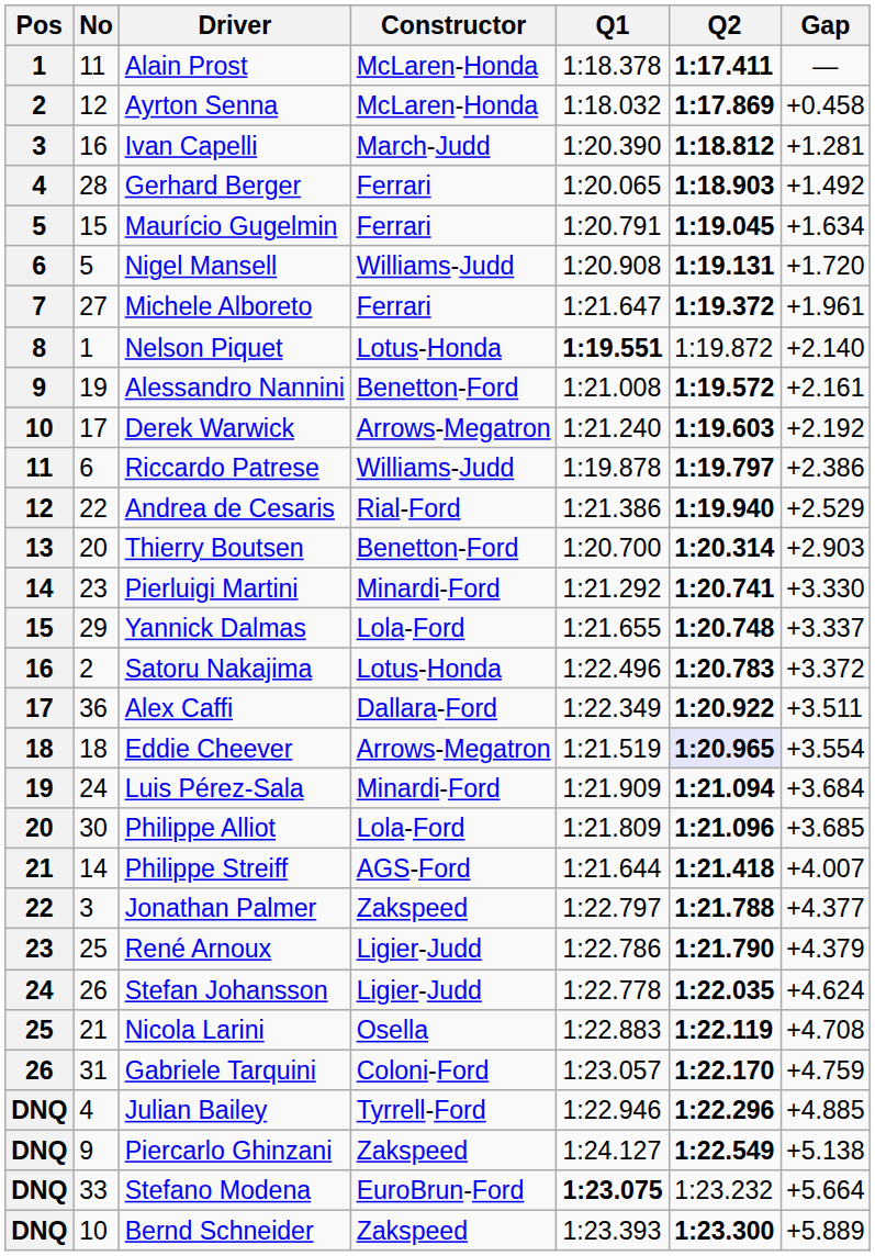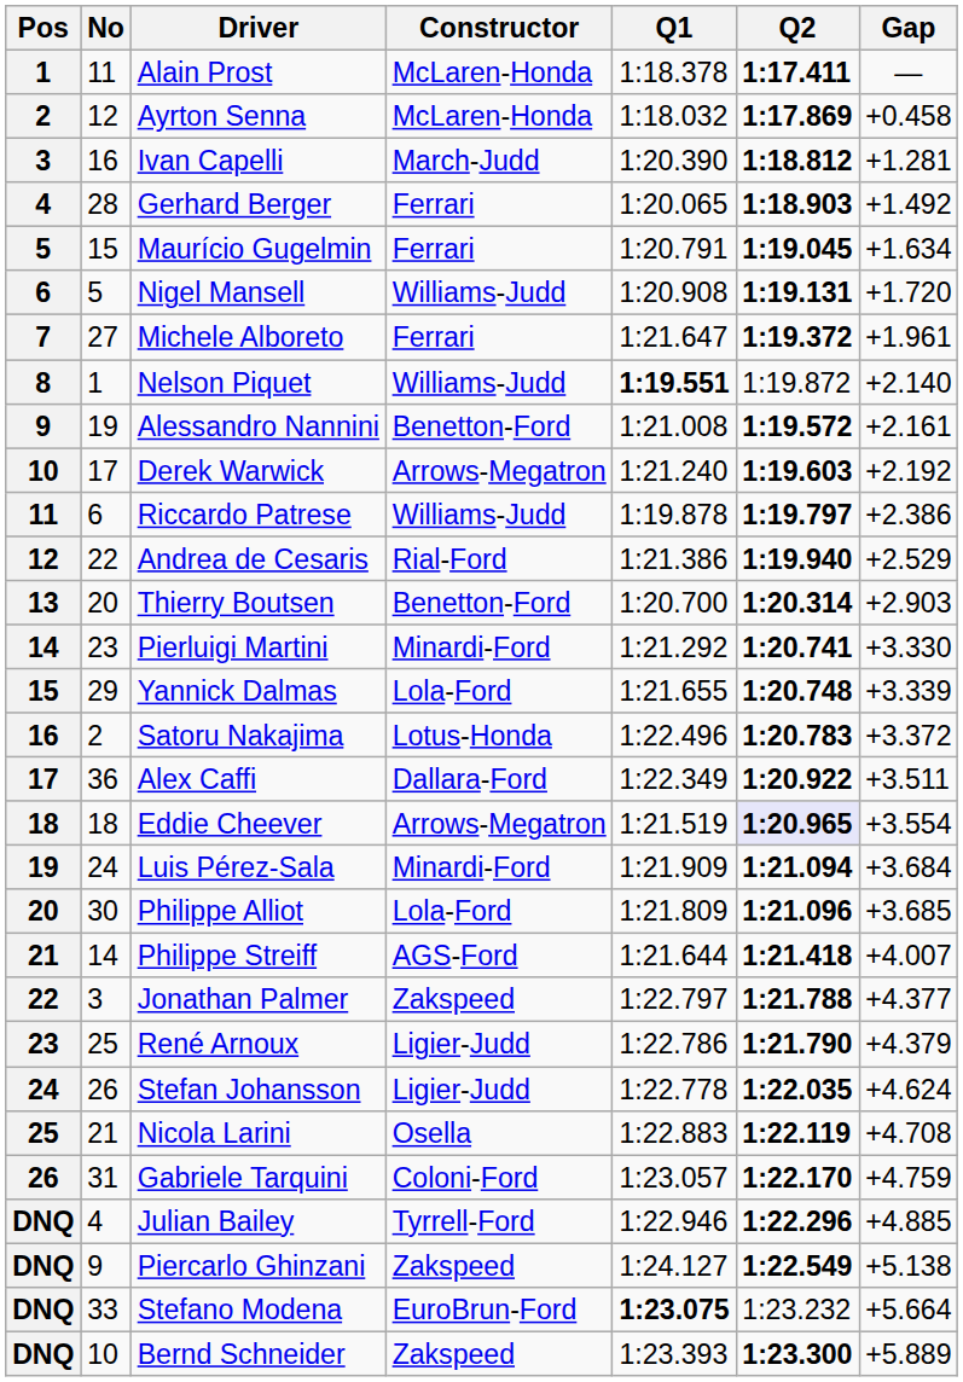 <table class="wikitable sortable" style="font-size: 95%;">
 <tr>
 <th>Pos</th>
 <th>No</th>
 <th>Driver</th>
 <th>Constructor</th>
 <th>Q1</th>
 <th>Q2</th>
 <th>Gap</th>
 </tr>
 <tr>
 <th>1</th>
 <td>11</td>
 <td> <a href='#'>Alain Prost</a></td>
 <td><a href='#'>McLaren</a>-<a href='#'>Honda</a></td>
 <td>1:18.378</td>
 <td><strong>1:17.411</strong></td>
 <td align="center">—</td>
 </tr>
 <tr>
 <th>2</th>
 <td>12</td>
 <td> <a href='#'>Ayrton Senna</a></td>
 <td><a href='#'>McLaren</a>-<a href='#'>Honda</a></td>
 <td>1:18.032</td>
 <td><strong>1:17.869</strong></td>
 <td>+0.458</td>
 </tr>
 <tr>
 <th>3</th>
 <td>16</td>
 <td> <a href='#'>Ivan Capelli</a></td>
 <td><a href='#'>March</a>-<a href='#'>Judd</a></td>
 <td>1:20.390</td>
 <td><strong>1:18.812</strong></td>
 <td>+1.281</td>
 </tr>
 <tr>
 <th>4</th>
 <td>28</td>
 <td> <a href='#'>Gerhard Berger</a></td>
 <td><a href='#'>Ferrari</a></td>
 <td>1:20.065</td>
 <td><strong>1:18.903</strong></td>
 <td>+1.492</td>
 </tr>
 <tr>
 <th>5</th>
 <td>15</td>
 <td> <a href='#'>Maurício Gugelmin</a></td>
 <td><a href='#'>Ferrari</a></td>
 <td>1:20.791</td>
 <td><strong>1:19.045</strong></td>
 <td>+1.634</td>
 </tr>
 <tr>
 <th>6</th>
 <td>5</td>
 <td> <a href='#'>Nigel Mansell</a></td>
 <td><a href='#'>Williams</a>-<a href='#'>Judd</a></td>
 <td>1:20.908</td>
 <td><strong>1:19.131</strong></td>
 <td>+1.720</td>
 </tr>
 <tr>
 <th>7</th>
 <td>27</td>
 <td> <a href='#'>Michele Alboreto</a></td>
 <td><a href='#'>Ferrari</a></td>
 <td>1:21.647</td>
 <td><strong>1:19.372</strong></td>
 <td>+1.961</td>
 </tr>
 <tr>
 <th>8</th>
 <td>1</td>
 <td> <a href='#'>Nelson Piquet</a></td>
-<td><a href='#'>Lotus</a>-<a href='#'>Honda</a></td>
+<td><a href='#'>Williams</a>-<a href='#'>Judd</a></td>
 <td><strong>1:19.551</strong></td>
 <td>1:19.872</td>
 <td>+2.140</td>
 </tr>
 <tr>
 <th>9</th>
 <td>19</td>
 <td> <a href='#'>Alessandro Nannini</a></td>
 <td><a href='#'>Benetton</a>-<a href='#'>Ford</a></td>
 <td>1:21.008</td>
 <td><strong>1:19.572</strong></td>
 <td>+2.161</td>
 </tr>
 <tr>
 <th>10</th>
 <td>17</td>
 <td> <a href='#'>Derek Warwick</a></td>
 <td><a href='#'>Arrows</a>-<a href='#'>Megatron</a></td>
 <td>1:21.240</td>
 <td><strong>1:19.603</strong></td>
 <td>+2.192</td>
 </tr>
 <tr>
 <th>11</th>
 <td>6</td>
 <td> <a href='#'>Riccardo Patrese</a></td>
 <td><a href='#'>Williams</a>-<a href='#'>Judd</a></td>
 <td>1:19.878</td>
 <td><strong>1:19.797</strong></td>
 <td>+2.386</td>
 </tr>
 <tr>
 <th>12</th>
 <td>22</td>
 <td> <a href='#'>Andrea de Cesaris</a></td>
 <td><a href='#'>Rial</a>-<a href='#'>Ford</a></td>
 <td>1:21.386</td>
 <td><strong>1:19.940</strong></td>
 <td>+2.529</td>
 </tr>
 <tr>
 <th>13</th>
 <td>20</td>
 <td> <a href='#'>Thierry Boutsen</a></td>
 <td><a href='#'>Benetton</a>-<a href='#'>Ford</a></td>
 <td>1:20.700</td>
 <td><strong>1:20.314</strong></td>
 <td>+2.903</td>
 </tr>
 <tr>
 <th>14</th>
 <td>23</td>
 <td> <a href='#'>Pierluigi Martini</a></td>
 <td><a href='#'>Minardi</a>-<a href='#'>Ford</a></td>
 <td>1:21.292</td>
 <td><strong>1:20.741</strong></td>
 <td>+3.330</td>
 </tr>
 <tr>
 <th>15</th>
 <td>29</td>
 <td> <a href='#'>Yannick Dalmas</a></td>
 <td><a href='#'>Lola</a>-<a href='#'>Ford</a></td>
 <td>1:21.655</td>
 <td><strong>1:20.748</strong></td>
-<td>+3.337</td>
+<td>+3.339</td>
 </tr>
 <tr>
 <th>16</th>
 <td>2</td>
 <td> <a href='#'>Satoru Nakajima</a></td>
 <td><a href='#'>Lotus</a>-<a href='#'>Honda</a></td>
 <td>1:22.496</td>
 <td><strong>1:20.783</strong></td>
 <td>+3.372</td>
 </tr>
 <tr>
 <th>17</th>
 <td>36</td>
 <td> <a href='#'>Alex Caffi</a></td>
 <td><a href='#'>Dallara</a>-<a href='#'>Ford</a></td>
 <td>1:22.349</td>
 <td><strong>1:20.922</strong></td>
 <td>+3.511</td>
 </tr>
 <tr>
 <th>18</th>
 <td>18</td>
 <td> <a href='#'>Eddie Cheever</a></td>
 <td><a href='#'>Arrows</a>-<a href='#'>Megatron</a></td>
 <td>1:21.519</td>
 <td style="background: lavender;"><strong>1:20.965</strong></td>
 <td>+3.554</td>
 </tr>
 <tr>
 <th>19</th>
 <td>24</td>
 <td> <a href='#'>Luis Pérez-Sala</a></td>
 <td><a href='#'>Minardi</a>-<a href='#'>Ford</a></td>
 <td>1:21.909</td>
 <td><strong>1:21.094</strong></td>
 <td>+3.684</td>
 </tr>
 <tr>
 <th>20</th>
 <td>30</td>
 <td> <a href='#'>Philippe Alliot</a></td>
 <td><a href='#'>Lola</a>-<a href='#'>Ford</a></td>
 <td>1:21.809</td>
 <td><strong>1:21.096</strong></td>
 <td>+3.685</td>
 </tr>
 <tr>
 <th>21</th>
 <td>14</td>
 <td> <a href='#'>Philippe Streiff</a></td>
 <td><a href='#'>AGS</a>-<a href='#'>Ford</a></td>
 <td>1:21.644</td>
 <td><strong>1:21.418</strong></td>
 <td>+4.007</td>
 </tr>
 <tr>
 <th>22</th>
 <td>3</td>
 <td> <a href='#'>Jonathan Palmer</a></td>
 <td><a href='#'>Zakspeed</a></td>
 <td>1:22.797</td>
 <td><strong>1:21.788</strong></td>
 <td>+4.377</td>
 </tr>
 <tr>
 <th>23</th>
 <td>25</td>
 <td> <a href='#'>René Arnoux</a></td>
 <td><a href='#'>Ligier</a>-<a href='#'>Judd</a></td>
 <td>1:22.786</td>
 <td><strong>1:21.790</strong></td>
 <td>+4.379</td>
 </tr>
 <tr>
 <th>24</th>
 <td>26</td>
 <td> <a href='#'>Stefan Johansson</a></td>
 <td><a href='#'>Ligier</a>-<a href='#'>Judd</a></td>
 <td>1:22.778</td>
 <td><strong>1:22.035</strong></td>
 <td>+4.624</td>
 </tr>
 <tr>
 <th>25</th>
 <td>21</td>
 <td> <a href='#'>Nicola Larini</a></td>
 <td><a href='#'>Osella</a></td>
 <td>1:22.883</td>
 <td><strong>1:22.119</strong></td>
 <td>+4.708</td>
 </tr>
 <tr>
 <th>26</th>
 <td>31</td>
 <td> <a href='#'>Gabriele Tarquini</a></td>
 <td><a href='#'>Coloni</a>-<a href='#'>Ford</a></td>
 <td>1:23.057</td>
 <td><strong>1:22.170</strong></td>
 <td>+4.759</td>
 </tr>
 <tr>
 <th>DNQ</th>
 <td>4</td>
 <td> <a href='#'>Julian Bailey</a></td>
 <td><a href='#'>Tyrrell</a>-<a href='#'>Ford</a></td>
 <td>1:22.946</td>
 <td><strong>1:22.296</strong></td>
 <td>+4.885</td>
 </tr>
 <tr>
 <th>DNQ</th>
 <td>9</td>
 <td> <a href='#'>Piercarlo Ghinzani</a></td>
 <td><a href='#'>Zakspeed</a></td>
 <td>1:24.127</td>
 <td><strong>1:22.549</strong></td>
 <td>+5.138</td>
 </tr>
 <tr>
 <th>DNQ</th>
 <td>33</td>
 <td> <a href='#'>Stefano Modena</a></td>
 <td><a href='#'>EuroBrun</a>-<a href='#'>Ford</a></td>
 <td><strong>1:23.075</strong></td>
 <td>1:23.232</td>
 <td>+5.664</td>
 </tr>
 <tr>
 <th>DNQ</th>
 <td>10</td>
 <td> <a href='#'>Bernd Schneider</a></td>
 <td><a href='#'>Zakspeed</a></td>
 <td>1:23.393</td>
 <td><strong>1:23.300</strong></td>
 <td>+5.889</td>
 </tr>
 </table>
